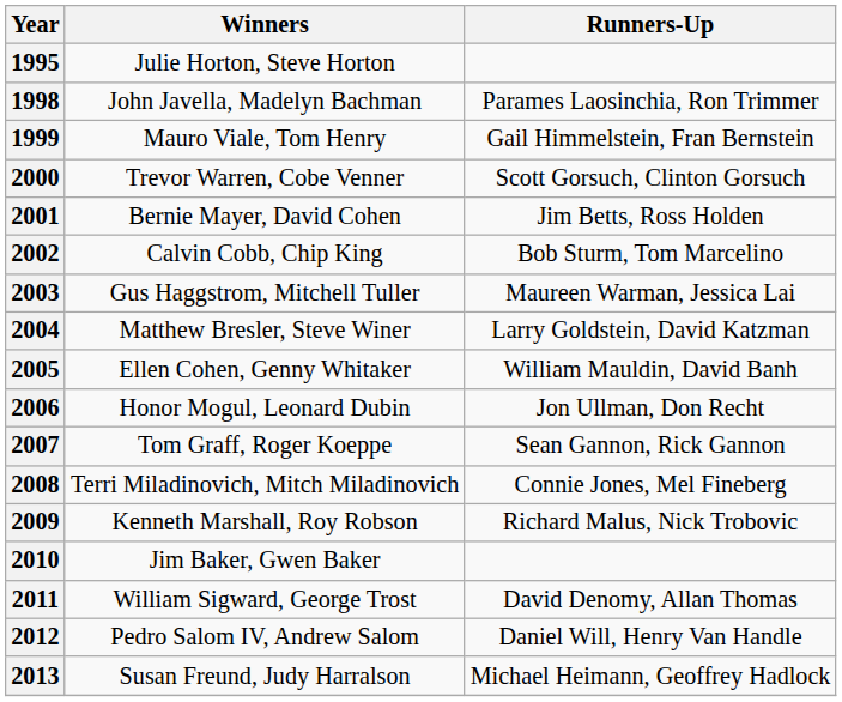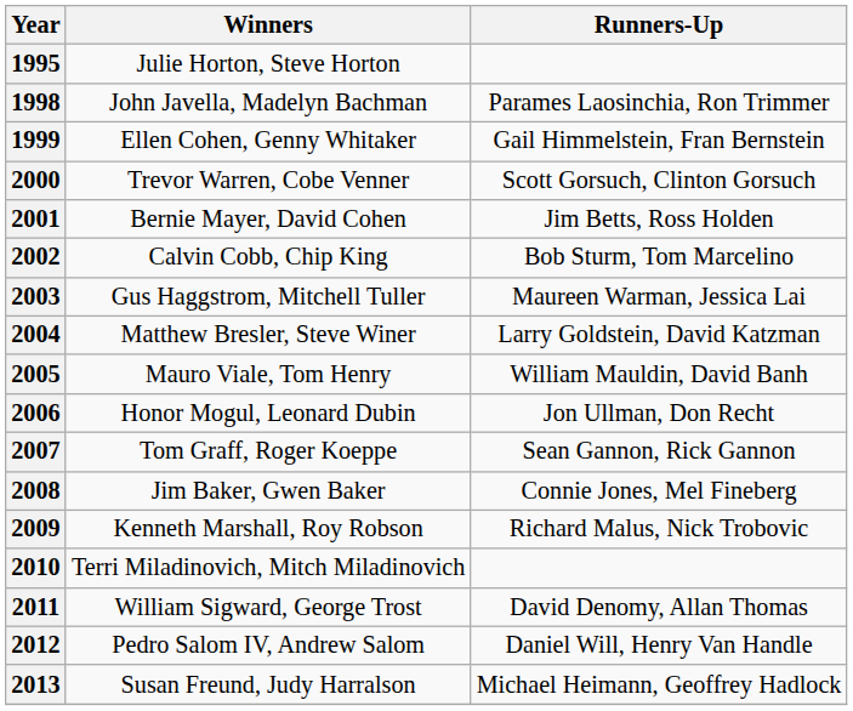 <table class="wikitable" style="text-align:center">
 <tr>
 <th>Year</th>
 <th>Winners</th>
 <th>Runners-Up</th>
 </tr>
 <tr>
 <th>1995</th>
 <td>Julie Horton, Steve Horton</td>
 <td></td>
 </tr>
 <tr>
 <th>1998</th>
 <td>John Javella, Madelyn Bachman</td>
 <td>Parames Laosinchia, Ron Trimmer</td>
 </tr>
 <tr>
 <th>1999</th>
-<td>Mauro Viale, Tom Henry</td>
+<td>Ellen Cohen, Genny Whitaker</td>
 <td>Gail Himmelstein, Fran Bernstein</td>
 </tr>
 <tr>
 <th>2000</th>
 <td>Trevor Warren, Cobe Venner</td>
 <td>Scott Gorsuch, Clinton Gorsuch</td>
 </tr>
 <tr>
 <th>2001</th>
 <td>Bernie Mayer, David Cohen</td>
 <td>Jim Betts, Ross Holden</td>
 </tr>
 <tr>
 <th>2002</th>
 <td>Calvin Cobb, Chip King</td>
 <td>Bob Sturm, Tom Marcelino</td>
 </tr>
 <tr>
 <th>2003</th>
 <td>Gus Haggstrom, Mitchell Tuller</td>
 <td>Maureen Warman, Jessica Lai</td>
 </tr>
 <tr>
 <th>2004</th>
 <td>Matthew Bresler, Steve Winer</td>
 <td>Larry Goldstein, David Katzman</td>
 </tr>
 <tr>
 <th>2005</th>
-<td>Ellen Cohen, Genny Whitaker</td>
+<td>Mauro Viale, Tom Henry</td>
 <td>William Mauldin, David Banh</td>
 </tr>
 <tr>
 <th>2006</th>
 <td>Honor Mogul, Leonard Dubin</td>
 <td>Jon Ullman, Don Recht</td>
 </tr>
 <tr>
 <th>2007</th>
 <td>Tom Graff, Roger Koeppe</td>
 <td>Sean Gannon, Rick Gannon</td>
 </tr>
 <tr>
 <th>2008</th>
-<td>Terri Miladinovich, Mitch Miladinovich</td>
+<td>Jim Baker, Gwen Baker</td>
 <td>Connie Jones, Mel Fineberg</td>
 </tr>
 <tr>
 <th>2009</th>
 <td>Kenneth Marshall, Roy Robson</td>
 <td>Richard Malus, Nick Trobovic</td>
 </tr>
 <tr>
 <th>2010</th>
-<td>Jim Baker, Gwen Baker</td>
+<td>Terri Miladinovich, Mitch Miladinovich</td>
 </tr>
 <tr>
 <th>2011</th>
 <td>William Sigward, George Trost</td>
 <td>David Denomy, Allan Thomas</td>
 </tr>
 <tr>
 <th>2012</th>
 <td>Pedro Salom IV, Andrew Salom</td>
 <td>Daniel Will, Henry Van Handle</td>
 </tr>
 <tr>
 <th>2013</th>
 <td>Susan Freund, Judy Harralson</td>
 <td>Michael Heimann, Geoffrey Hadlock</td>
 </tr>
 <tr>
 </tr>
 </table>
